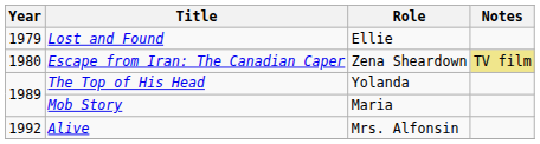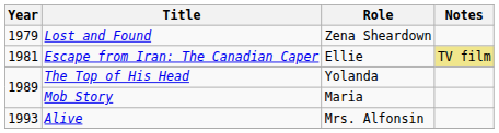 <table class="wikitable sortable">
 <tr>
 <th>Year</th>
 <th>Title</th>
 <th>Role</th>
 <th>Notes</th>
 </tr>
 <tr>
 <td>1979</td>
 <td><em><a href='#'>Lost and Found</a></em></td>
-<td>Ellie</td>
+<td>Zena Sheardown</td>
 <td></td>
 </tr>
 <tr>
-<td>1980</td>
+<td>1981</td>
 <td><em><a href='#'>Escape from Iran: The Canadian Caper</a></em></td>
-<td>Zena Sheardown</td>
+<td>Ellie</td>
 <td style="background: khaki;">TV film</td>
 </tr>
 <tr>
 <td rowspan="2">1989</td>
 <td><em><a href='#'>The Top of His Head</a></em></td>
 <td>Yolanda</td>
 <td></td>
 </tr>
 <tr>
 <td><em><a href='#'>Mob Story</a></em></td>
 <td>Maria</td>
 <td></td>
 </tr>
 <tr>
-<td>1992</td>
+<td>1993</td>
 <td><em><a href='#'>Alive</a></em></td>
 <td>Mrs. Alfonsin</td>
 <td></td>
 </tr>
 <tr>
 </tr>
 </table>
